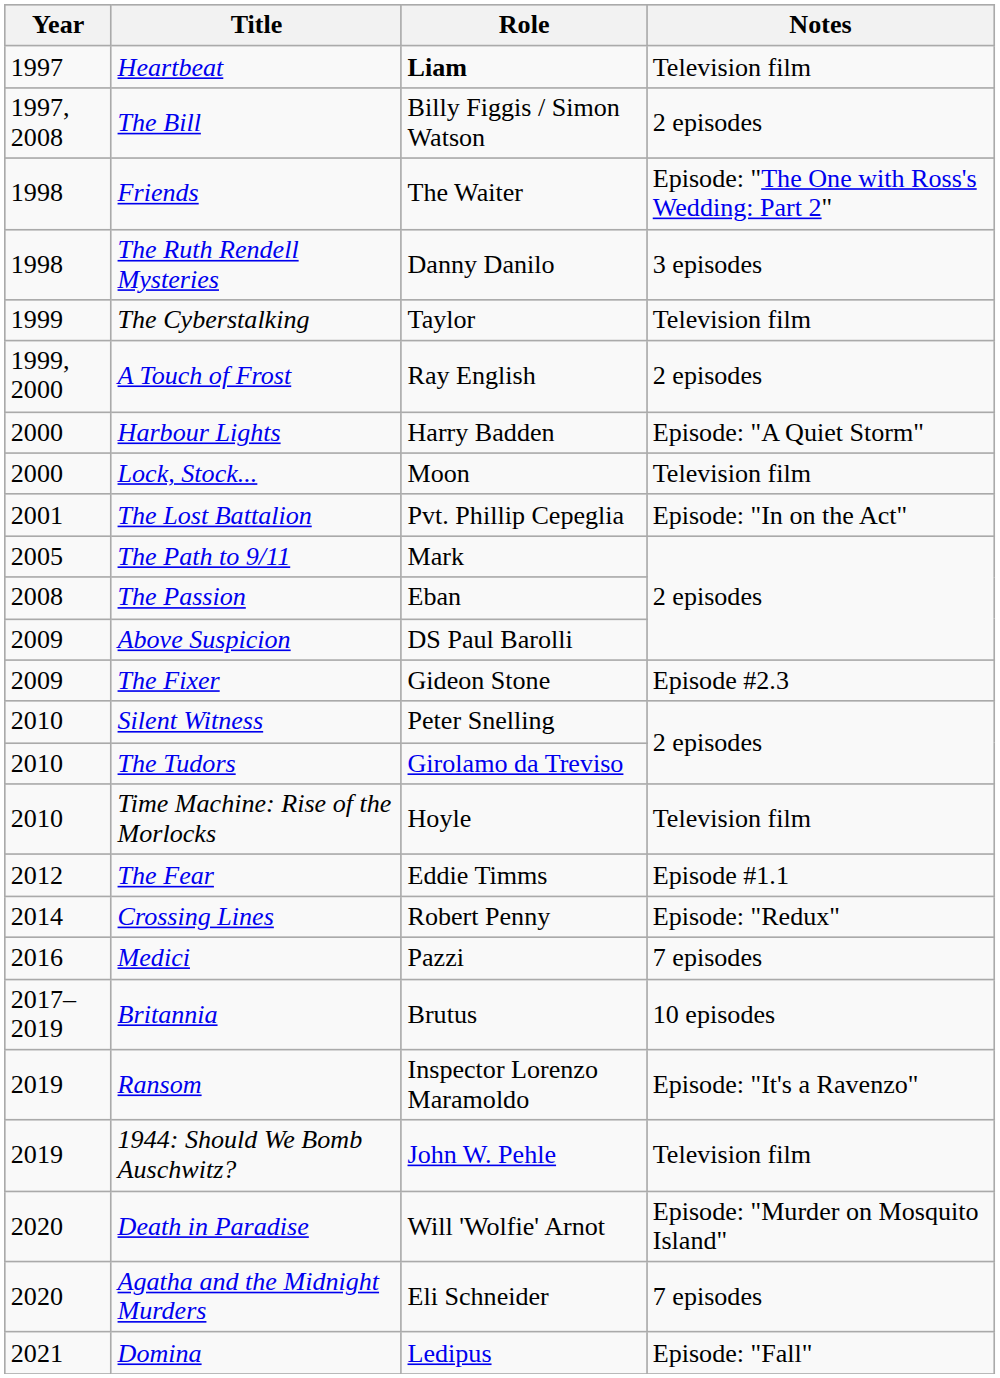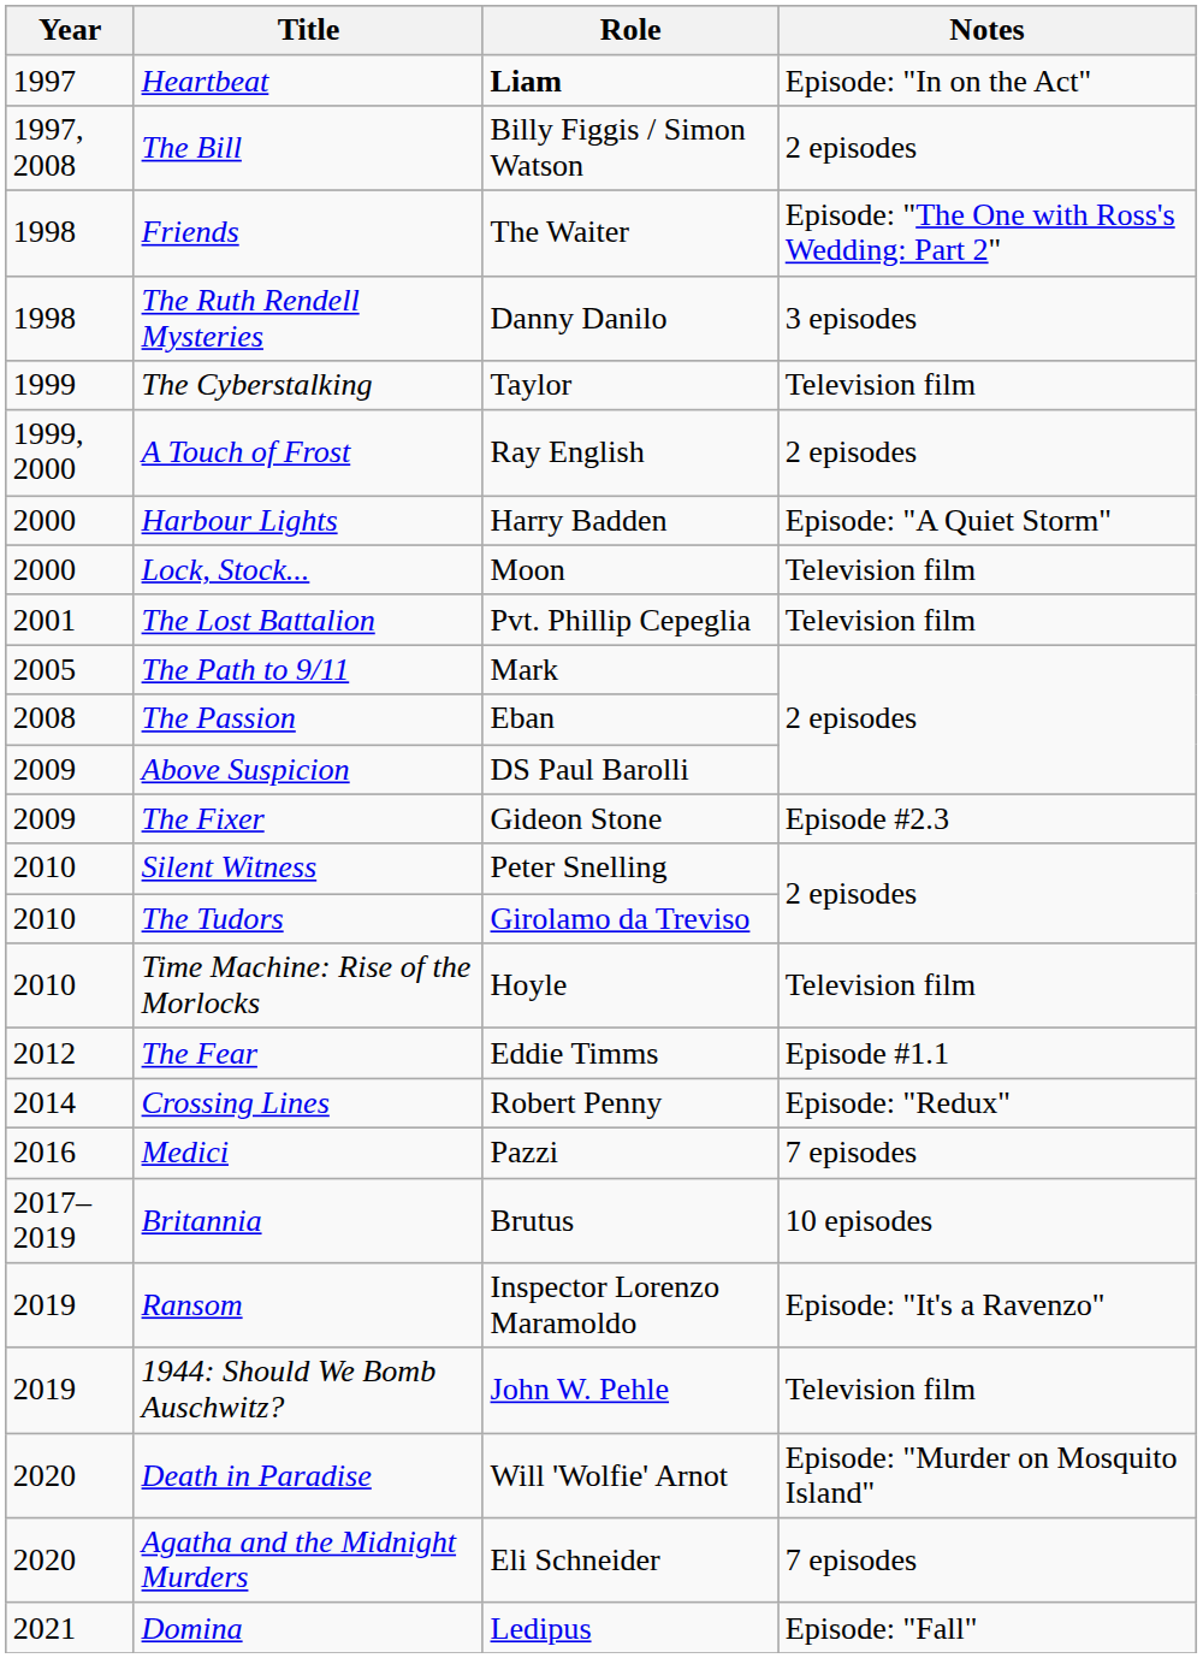 <table class="wikitable sortable">
 <tr>
 <th>Year</th>
 <th>Title</th>
 <th>Role</th>
 <th>Notes</th>
 </tr>
 <tr>
 <td>1997</td>
 <td><a href='#'><em>Heartbeat</em></a></td>
 <td><strong>Liam</strong></td>
-<td>Television film</td>
+<td>Episode: "In on the Act"</td>
 </tr>
 <tr>
 <td>1997, 2008</td>
 <td><em><a href='#'>The Bill</a></em></td>
 <td>Billy Figgis / Simon Watson</td>
 <td>2 episodes</td>
 </tr>
 <tr>
 <td>1998</td>
 <td><em><a href='#'>Friends</a></em></td>
 <td>The Waiter</td>
 <td>Episode: "<a href='#'>The One with Ross's Wedding: Part 2</a>"</td>
 </tr>
 <tr>
 <td>1998</td>
 <td><em><a href='#'>The Ruth Rendell Mysteries</a></em></td>
 <td>Danny Danilo</td>
 <td>3 episodes</td>
 </tr>
 <tr>
 <td>1999</td>
 <td><em>The Cyberstalking</em></td>
 <td>Taylor</td>
 <td>Television film</td>
 </tr>
 <tr>
 <td>1999, 2000</td>
 <td><em><a href='#'>A Touch of Frost</a></em></td>
 <td>Ray English</td>
 <td>2 episodes</td>
 </tr>
 <tr>
 <td>2000</td>
 <td><a href='#'><em>Harbour Lights</em></a></td>
 <td>Harry Badden</td>
 <td>Episode: "A Quiet Storm"</td>
 </tr>
 <tr>
 <td>2000</td>
 <td><em><a href='#'>Lock, Stock...</a></em></td>
 <td>Moon</td>
 <td>Television film</td>
 </tr>
 <tr>
 <td>2001</td>
 <td><a href='#'><em>The Lost Battalion</em></a></td>
 <td>Pvt. Phillip Cepeglia</td>
-<td>Episode: "In on the Act"</td>
+<td>Television film</td>
 </tr>
 <tr>
 <td>2005</td>
 <td><em><a href='#'>The Path to 9/11</a></em></td>
 <td>Mark</td>
 <td rowspan="3">2 episodes</td>
 </tr>
 <tr>
 <td>2008</td>
 <td><a href='#'><em>The Passion</em></a></td>
 <td>Eban</td>
 </tr>
 <tr>
 <td>2009</td>
 <td><a href='#'><em>Above Suspicion</em></a></td>
 <td>DS Paul Barolli</td>
 </tr>
 <tr>
 <td>2009</td>
 <td><a href='#'><em>The Fixer</em></a></td>
 <td>Gideon Stone</td>
 <td>Episode #2.3</td>
 </tr>
 <tr>
 <td>2010</td>
 <td><em><a href='#'>Silent Witness</a></em></td>
 <td>Peter Snelling</td>
 <td rowspan="2">2 episodes</td>
 </tr>
 <tr>
 <td>2010</td>
 <td><em><a href='#'>The Tudors</a></em></td>
 <td><a href='#'>Girolamo da Treviso</a></td>
 </tr>
 <tr>
 <td>2010</td>
 <td><em>Time Machine: Rise of the Morlocks</em></td>
 <td>Hoyle</td>
 <td>Television film</td>
 </tr>
 <tr>
 <td>2012</td>
 <td><a href='#'><em>The Fear</em></a></td>
 <td>Eddie Timms</td>
 <td>Episode #1.1</td>
 </tr>
 <tr>
 <td>2014</td>
 <td><em><a href='#'>Crossing Lines</a></em></td>
 <td>Robert Penny</td>
 <td>Episode: "Redux"</td>
 </tr>
 <tr>
 <td>2016</td>
 <td><a href='#'><em>Medici</em></a></td>
 <td>Pazzi</td>
 <td>7 episodes</td>
 </tr>
 <tr>
 <td>2017–2019</td>
 <td><a href='#'><em>Britannia</em></a></td>
 <td>Brutus</td>
 <td>10 episodes</td>
 </tr>
 <tr>
 <td>2019</td>
 <td><a href='#'><em>Ransom</em></a></td>
 <td>Inspector Lorenzo Maramoldo</td>
 <td>Episode: "It's a Ravenzo"</td>
 </tr>
 <tr>
 <td>2019</td>
 <td><em>1944: Should We Bomb Auschwitz?</em></td>
 <td><a href='#'>John W. Pehle</a></td>
 <td>Television film</td>
 </tr>
 <tr>
 <td>2020</td>
 <td><a href='#'><em>Death in Paradise</em></a></td>
 <td>Will 'Wolfie' Arnot</td>
 <td>Episode: "Murder on Mosquito Island"</td>
 </tr>
 <tr>
 <td>2020</td>
 <td><em><a href='#'>Agatha and the Midnight Murders</a></em></td>
 <td>Eli Schneider</td>
 <td>7 episodes</td>
 </tr>
 <tr>
 <td>2021</td>
 <td><a href='#'><em>Domina</em></a></td>
 <td><a href='#'>Ledipus</a></td>
 <td>Episode: "Fall"</td>
 </tr>
 </table>
